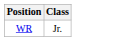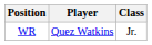 <table class="wikitable sortable" border="1">
 <tr>
 <th>Position</th>
+<th>Player</th>
 <th>Class</th>
 </tr>
 <tr>
 <td style="text-align:center; background:white"><a href='#'>WR</a></td>
+<td style="text-align:center; background:white"><a href='#'>Quez Watkins</a></td>
 <td style="text-align:center; background:white">Jr.</td>
 </tr>
 </table>
